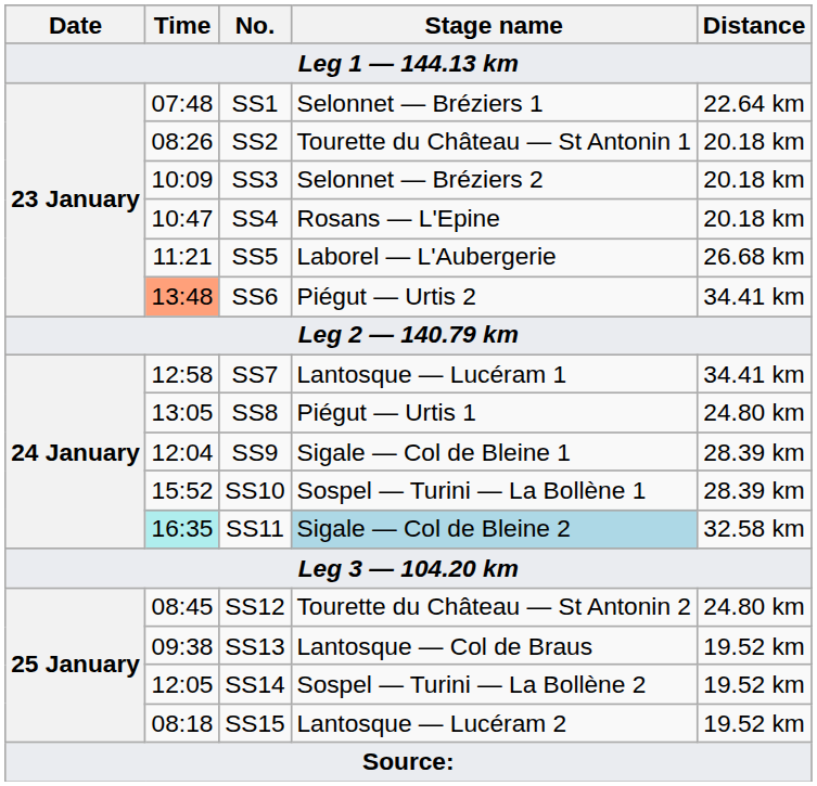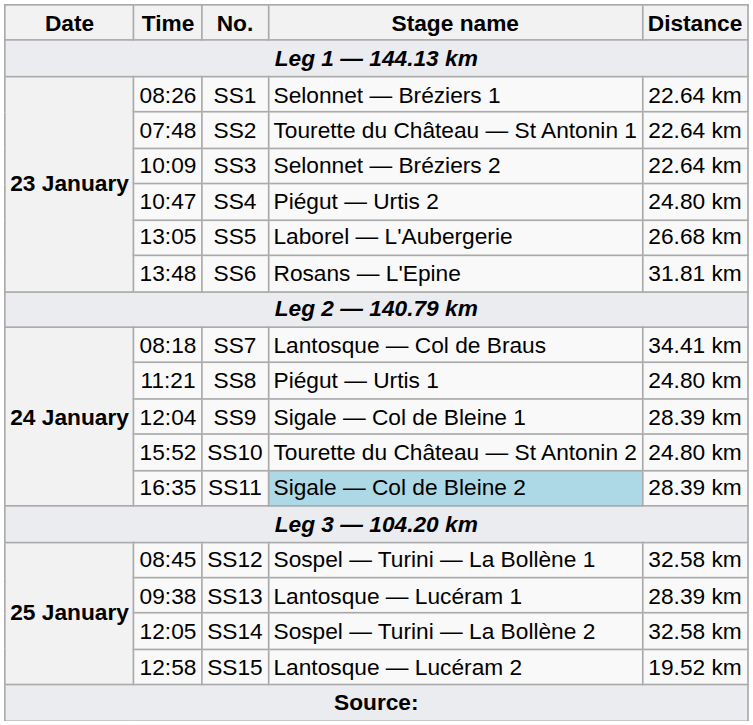 <table class="wikitable" style="font-size: 85%;">
 <tr>
 <th>Date</th>
 <th>Time</th>
 <th>No.</th>
 <th>Stage name</th>
 <th>Distance</th>
 </tr>
 <tr>
 <td style="background-color:#EAECF0; text-align:center" colspan="5"><strong><em>Leg 1 — 144.13 km</em></strong></td>
 </tr>
 <tr>
 <th rowspan="6">23 January</th>
-<td align="center">07:48</td>
+<td align="center">08:26</td>
 <td align="center">SS1</td>
 <td>Selonnet — Bréziers 1</td>
 <td align="center">22.64 km</td>
 </tr>
 <tr>
-<td align="center">08:26</td>
+<td align="center">07:48</td>
 <td align="center">SS2</td>
 <td>Tourette du Château — St Antonin 1</td>
-<td align="center">20.18 km</td>
+<td align="center">22.64 km</td>
 </tr>
 <tr>
 <td align="center">10:09</td>
 <td align="center">SS3</td>
 <td>Selonnet — Bréziers 2</td>
-<td align="center">20.18 km</td>
+<td align="center">22.64 km</td>
 </tr>
 <tr>
 <td align="center">10:47</td>
 <td align="center">SS4</td>
-<td>Rosans — L'Epine</td>
-<td align="center">20.18 km</td>
+<td>Piégut — Urtis 2</td>
+<td align="center">24.80 km</td>
 </tr>
 <tr>
-<td align="center">11:21</td>
+<td align="center">13:05</td>
 <td align="center">SS5</td>
 <td>Laborel — L'Aubergerie</td>
 <td align="center">26.68 km</td>
 </tr>
 <tr>
-<td align="center" style="background: lightsalmon;">13:48</td>
+<td align="center">13:48</td>
 <td align="center">SS6</td>
-<td>Piégut — Urtis 2</td>
-<td align="center">34.41 km</td>
+<td>Rosans — L'Epine</td>
+<td align="center">31.81 km</td>
 </tr>
 <tr>
 <td style="background-color:#EAECF0; text-align:center" colspan="5"><strong><em>Leg 2 — 140.79 km</em></strong></td>
 </tr>
 <tr>
 <th rowspan="5">24 January</th>
-<td align="center">12:58</td>
+<td align="center">08:18</td>
 <td align="center">SS7</td>
-<td>Lantosque — Lucéram 1</td>
+<td>Lantosque — Col de Braus</td>
 <td align="center">34.41 km</td>
 </tr>
 <tr>
-<td align="center">13:05</td>
+<td align="center">11:21</td>
 <td align="center">SS8</td>
 <td>Piégut — Urtis 1</td>
 <td align="center">24.80 km</td>
 </tr>
 <tr>
 <td align="center">12:04</td>
 <td align="center">SS9</td>
 <td>Sigale — Col de Bleine 1</td>
 <td align="center">28.39 km</td>
 </tr>
 <tr>
 <td align="center">15:52</td>
 <td align="center">SS10</td>
-<td>Sospel — Turini — La Bollène 1</td>
-<td align="center">28.39 km</td>
+<td>Tourette du Château — St Antonin 2</td>
+<td align="center">24.80 km</td>
 </tr>
 <tr>
-<td align="center" style="background: paleturquoise;">16:35</td>
+<td align="center">16:35</td>
 <td align="center">SS11</td>
 <td style="background: lightblue;">Sigale — Col de Bleine 2</td>
-<td align="center">32.58 km</td>
+<td align="center">28.39 km</td>
 </tr>
 <tr>
 <td style="background-color:#EAECF0; text-align:center" colspan="5"><strong><em>Leg 3 — 104.20 km</em></strong></td>
 </tr>
 <tr>
 <th rowspan="4">25 January</th>
 <td align="center">08:45</td>
 <td align="center">SS12</td>
-<td>Tourette du Château — St Antonin 2</td>
-<td align="center">24.80 km</td>
+<td>Sospel — Turini — La Bollène 1</td>
+<td align="center">32.58 km</td>
 </tr>
 <tr>
 <td align="center">09:38</td>
 <td align="center">SS13</td>
-<td>Lantosque — Col de Braus</td>
-<td align="center">19.52 km</td>
+<td>Lantosque — Lucéram 1</td>
+<td align="center">28.39 km</td>
 </tr>
 <tr>
 <td align="center">12:05</td>
 <td align="center">SS14</td>
 <td>Sospel — Turini — La Bollène 2</td>
-<td align="center">19.52 km</td>
+<td align="center">32.58 km</td>
 </tr>
 <tr>
-<td align="center">08:18</td>
+<td align="center">12:58</td>
 <td align="center">SS15</td>
 <td>Lantosque — Lucéram 2</td>
 <td align="center">19.52 km</td>
 </tr>
 <tr>
 <td style="background-color:#EAECF0; text-align:center" colspan="5"><strong>Source:</strong></td>
 </tr>
 </table>
